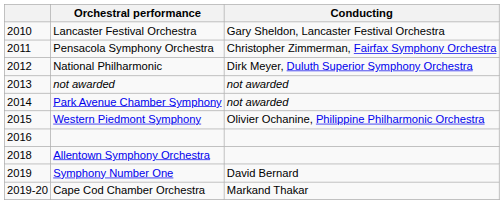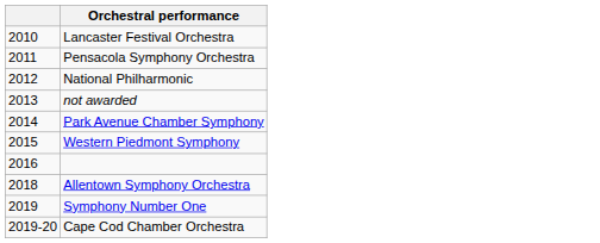 <table class="wikitable">
 <tr>
 <th></th>
 <th>Orchestral performance</th>
-<th>Conducting</th>
 </tr>
 <tr>
 <td>2010</td>
 <td>Lancaster Festival Orchestra</td>
-<td>Gary Sheldon, Lancaster Festival Orchestra</td>
 </tr>
 <tr>
 <td>2011</td>
 <td>Pensacola Symphony Orchestra</td>
-<td>Christopher Zimmerman, <a href='#'>Fairfax Symphony Orchestra</a></td>
 </tr>
 <tr>
 <td>2012</td>
 <td>National Philharmonic</td>
-<td>Dirk Meyer, <a href='#'>Duluth Superior Symphony Orchestra</a></td>
 </tr>
 <tr>
 <td>2013</td>
-<td><em>not awarded</em></td>
 <td><em>not awarded</em></td>
 </tr>
 <tr>
 <td>2014</td>
 <td><a href='#'>Park Avenue Chamber Symphony</a></td>
-<td><em>not awarded</em></td>
 </tr>
 <tr>
 <td>2015</td>
 <td><a href='#'>Western Piedmont Symphony</a></td>
-<td>Olivier Ochanine, <a href='#'>Philippine Philharmonic Orchestra</a></td>
 </tr>
 <tr>
 <td>2016</td>
-<td></td>
 <td></td>
 </tr>
 <tr>
 <td>2018</td>
 <td><a href='#'>Allentown Symphony Orchestra</a></td>
-<td></td>
 </tr>
 <tr>
 <td>2019</td>
 <td><a href='#'>Symphony Number One</a></td>
-<td>David Bernard</td>
 </tr>
 <tr>
 <td>2019-20</td>
 <td>Cape Cod Chamber Orchestra</td>
-<td>Markand Thakar</td>
 </tr>
 </table>
